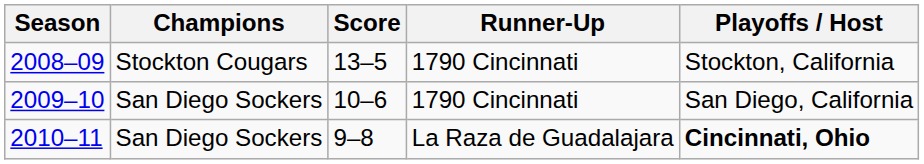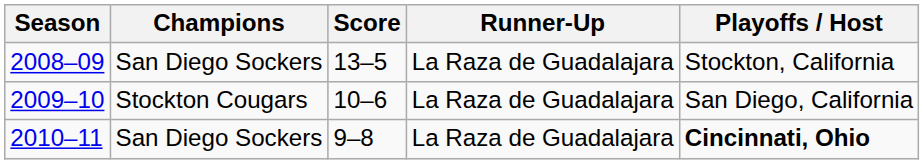 <table class="wikitable">
 <tr>
 <th scope="col">Season</th>
 <th scope="col">Champions</th>
 <th scope="col">Score</th>
 <th scope="col">Runner-Up</th>
 <th scope="col">Playoffs / Host</th>
 </tr>
 <tr>
 <td scope="row"><a href='#'>2008–09</a></td>
-<td>Stockton Cougars</td>
+<td>San Diego Sockers</td>
 <td>13–5</td>
-<td>1790 Cincinnati</td>
+<td>La Raza de Guadalajara</td>
 <td>Stockton, California</td>
 </tr>
 <tr>
 <td scope="row"><a href='#'>2009–10</a></td>
-<td>San Diego Sockers</td>
+<td>Stockton Cougars</td>
 <td>10–6</td>
-<td>1790 Cincinnati</td>
+<td>La Raza de Guadalajara</td>
 <td>San Diego, California</td>
 </tr>
 <tr>
 <td scope="row"><a href='#'>2010–11</a></td>
 <td>San Diego Sockers</td>
 <td>9–8</td>
 <td>La Raza de Guadalajara</td>
 <td><strong>Cincinnati, Ohio</strong></td>
 </tr>
 </table>
